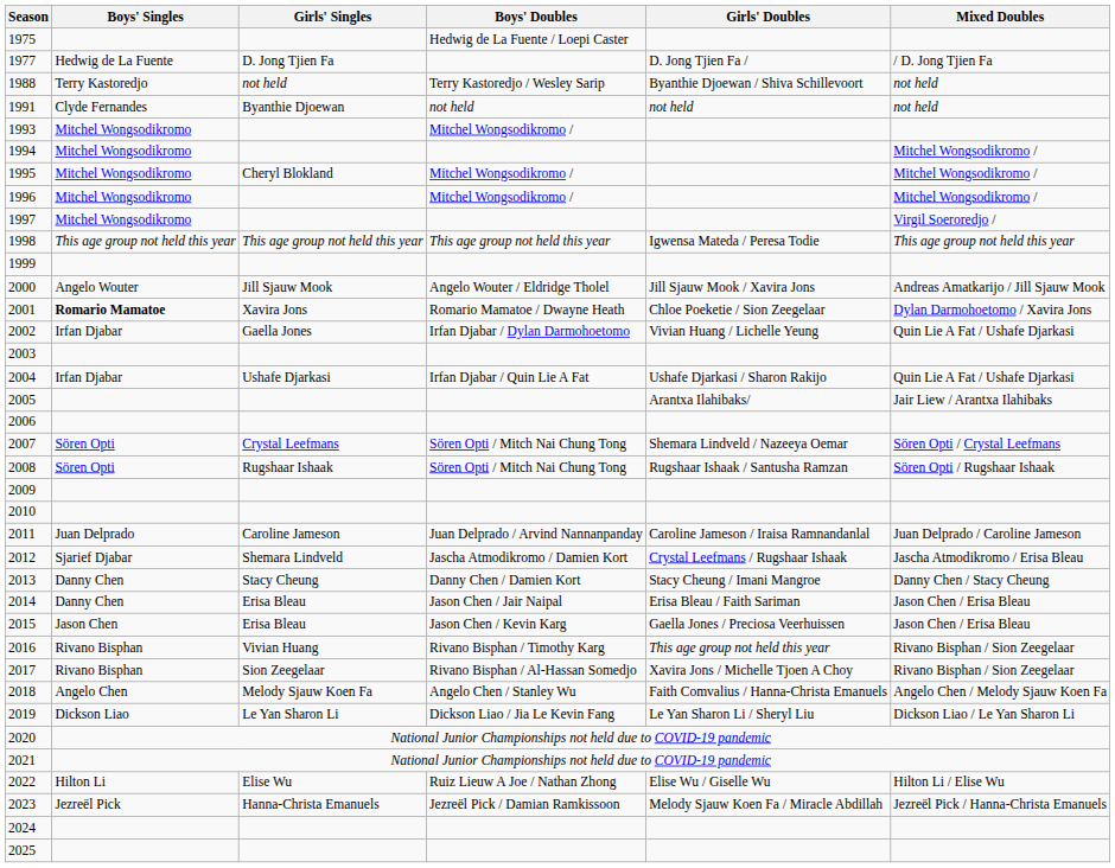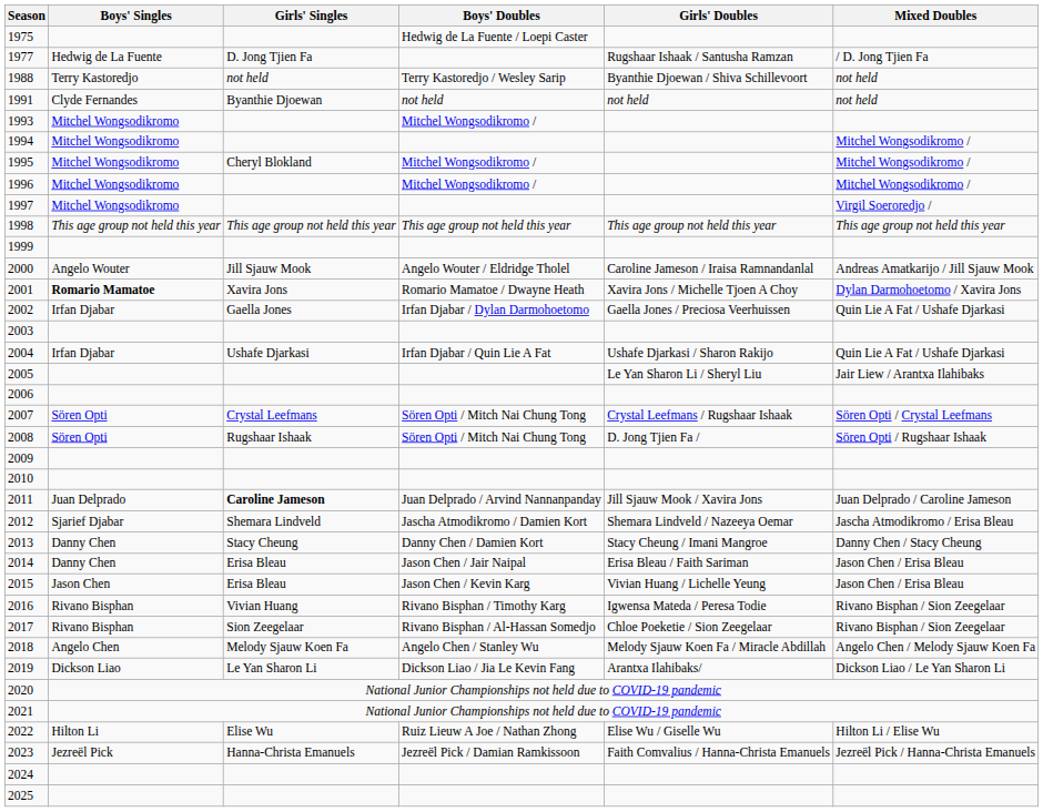 <table class=wikitable style="font-size:90%;">
 <tr>
 <th>Season</th>
 <th>Boys' Singles</th>
 <th>Girls' Singles</th>
 <th>Boys' Doubles</th>
 <th>Girls' Doubles</th>
 <th>Mixed Doubles</th>
 </tr>
 <tr>
 <td>1975</td>
 <td></td>
 <td></td>
 <td>Hedwig de La Fuente / Loepi Caster</td>
 <td></td>
 <td></td>
 </tr>
 <tr>
 <td>1977</td>
 <td>Hedwig de La Fuente</td>
 <td>D. Jong Tjien Fa</td>
 <td></td>
-<td>D. Jong Tjien Fa /</td>
+<td>Rugshaar Ishaak / Santusha Ramzan</td>
 <td>/ D. Jong Tjien Fa</td>
 </tr>
 <tr>
 <td>1988</td>
 <td>Terry Kastoredjo</td>
 <td><em>not held</em></td>
 <td>Terry Kastoredjo / Wesley Sarip</td>
 <td>Byanthie Djoewan / Shiva Schillevoort</td>
 <td><em>not held</em></td>
 </tr>
 <tr>
 <td>1991</td>
 <td>Clyde Fernandes</td>
 <td>Byanthie Djoewan</td>
 <td><em>not held</em></td>
 <td><em>not held</em></td>
 <td><em>not held</em></td>
 </tr>
 <tr>
 <td>1993</td>
 <td><a href='#'>Mitchel Wongsodikromo</a></td>
 <td></td>
 <td><a href='#'>Mitchel Wongsodikromo</a> /</td>
 <td></td>
 <td></td>
 </tr>
 <tr>
 <td>1994</td>
 <td><a href='#'>Mitchel Wongsodikromo</a></td>
 <td></td>
 <td></td>
 <td></td>
 <td><a href='#'>Mitchel Wongsodikromo</a> /</td>
 </tr>
 <tr>
 <td>1995</td>
 <td><a href='#'>Mitchel Wongsodikromo</a></td>
 <td>Cheryl Blokland</td>
 <td><a href='#'>Mitchel Wongsodikromo</a> /</td>
 <td></td>
 <td><a href='#'>Mitchel Wongsodikromo</a> /</td>
 </tr>
 <tr>
 <td>1996</td>
 <td><a href='#'>Mitchel Wongsodikromo</a></td>
 <td></td>
 <td><a href='#'>Mitchel Wongsodikromo</a> /</td>
 <td></td>
 <td><a href='#'>Mitchel Wongsodikromo</a> /</td>
 </tr>
 <tr>
 <td>1997</td>
 <td><a href='#'>Mitchel Wongsodikromo</a></td>
 <td></td>
 <td></td>
 <td></td>
 <td><a href='#'>Virgil Soeroredjo</a> /</td>
 </tr>
 <tr>
 <td>1998</td>
 <td><em>This age group not held this year</em></td>
 <td><em>This age group not held this year</em></td>
 <td><em>This age group not held this year</em></td>
-<td>Igwensa Mateda / Peresa Todie</td>
+<td><em>This age group not held this year</em></td>
 <td><em>This age group not held this year</em></td>
 </tr>
 <tr>
 <td>1999</td>
 <td></td>
 <td></td>
 <td></td>
 <td></td>
 <td></td>
 </tr>
 <tr>
 <td>2000</td>
 <td>Angelo Wouter</td>
 <td>Jill Sjauw Mook</td>
 <td>Angelo Wouter / Eldridge Tholel</td>
-<td>Jill Sjauw Mook / Xavira Jons</td>
+<td>Caroline Jameson / Iraisa Ramnandanlal</td>
 <td>Andreas Amatkarijo / Jill Sjauw Mook</td>
 </tr>
 <tr>
 <td>2001</td>
 <td><strong>Romario Mamatoe</strong></td>
 <td>Xavira Jons</td>
 <td>Romario Mamatoe / Dwayne Heath</td>
-<td>Chloe Poeketie / Sion Zeegelaar</td>
+<td>Xavira Jons / Michelle Tjoen A Choy</td>
 <td><a href='#'>Dylan Darmohoetomo</a> / Xavira Jons</td>
 </tr>
 <tr>
 <td>2002</td>
 <td>Irfan Djabar</td>
 <td>Gaella Jones</td>
 <td>Irfan Djabar / <a href='#'>Dylan Darmohoetomo</a></td>
-<td>Vivian Huang / Lichelle Yeung</td>
+<td>Gaella Jones / Preciosa Veerhuissen</td>
 <td>Quin Lie A Fat / Ushafe Djarkasi</td>
 </tr>
 <tr>
 <td>2003</td>
 <td></td>
 <td></td>
 <td></td>
 <td></td>
 <td></td>
 </tr>
 <tr>
 <td>2004</td>
 <td>Irfan Djabar</td>
 <td>Ushafe Djarkasi</td>
 <td>Irfan Djabar / Quin Lie A Fat</td>
 <td>Ushafe Djarkasi / Sharon Rakijo</td>
 <td>Quin Lie A Fat / Ushafe Djarkasi</td>
 </tr>
 <tr>
 <td>2005</td>
 <td></td>
 <td></td>
 <td></td>
-<td>Arantxa Ilahibaks/</td>
+<td>Le Yan Sharon Li / Sheryl Liu</td>
 <td>Jair Liew / Arantxa Ilahibaks</td>
 </tr>
 <tr>
 <td>2006</td>
 <td></td>
 <td></td>
 <td></td>
 <td></td>
 <td></td>
 </tr>
 <tr>
 <td>2007</td>
 <td><a href='#'>Sören Opti</a></td>
 <td><a href='#'>Crystal Leefmans</a></td>
 <td><a href='#'>Sören Opti</a> / Mitch Nai Chung Tong</td>
-<td>Shemara Lindveld / Nazeeya Oemar</td>
+<td><a href='#'>Crystal Leefmans</a> / Rugshaar Ishaak</td>
 <td><a href='#'>Sören Opti</a> / <a href='#'>Crystal Leefmans</a></td>
 </tr>
 <tr>
 <td>2008</td>
 <td><a href='#'>Sören Opti</a></td>
 <td>Rugshaar Ishaak</td>
 <td><a href='#'>Sören Opti</a>  / Mitch Nai Chung Tong</td>
-<td>Rugshaar Ishaak / Santusha Ramzan</td>
+<td>D. Jong Tjien Fa /</td>
 <td><a href='#'>Sören Opti</a>  / Rugshaar Ishaak</td>
 </tr>
 <tr>
 <td>2009</td>
 <td></td>
 <td></td>
 <td></td>
 <td></td>
 <td></td>
 </tr>
 <tr>
 <td>2010</td>
 <td></td>
 <td></td>
 <td></td>
 <td></td>
 <td></td>
 </tr>
 <tr>
 <td>2011</td>
 <td>Juan Delprado</td>
-<td>Caroline Jameson</td>
+<td><strong>Caroline Jameson</strong></td>
 <td>Juan Delprado / Arvind Nannanpanday</td>
-<td>Caroline Jameson / Iraisa Ramnandanlal</td>
+<td>Jill Sjauw Mook / Xavira Jons</td>
 <td>Juan Delprado / Caroline Jameson</td>
 </tr>
 <tr>
 <td>2012</td>
 <td>Sjarief Djabar</td>
 <td>Shemara Lindveld</td>
 <td>Jascha Atmodikromo / Damien Kort</td>
-<td><a href='#'>Crystal Leefmans</a> / Rugshaar Ishaak</td>
+<td>Shemara Lindveld / Nazeeya Oemar</td>
 <td>Jascha Atmodikromo / Erisa Bleau</td>
 </tr>
 <tr>
 <td>2013</td>
 <td>Danny Chen</td>
 <td>Stacy Cheung</td>
 <td>Danny Chen / Damien Kort</td>
 <td>Stacy Cheung / Imani Mangroe</td>
 <td>Danny Chen / Stacy Cheung</td>
 </tr>
 <tr>
 <td>2014</td>
 <td>Danny Chen</td>
 <td>Erisa Bleau</td>
 <td>Jason Chen / Jair Naipal</td>
 <td>Erisa Bleau / Faith Sariman</td>
 <td>Jason Chen / Erisa Bleau</td>
 </tr>
 <tr>
 <td>2015</td>
 <td>Jason Chen</td>
 <td>Erisa Bleau</td>
 <td>Jason Chen / Kevin Karg</td>
-<td>Gaella Jones / Preciosa Veerhuissen</td>
+<td>Vivian Huang / Lichelle Yeung</td>
 <td>Jason Chen / Erisa Bleau</td>
 </tr>
 <tr>
 <td>2016</td>
 <td>Rivano Bisphan</td>
 <td>Vivian Huang</td>
 <td>Rivano Bisphan / Timothy Karg</td>
-<td><em>This age group not held this year</em></td>
+<td>Igwensa Mateda / Peresa Todie</td>
 <td>Rivano Bisphan / Sion Zeegelaar</td>
 </tr>
 <tr>
 <td>2017</td>
 <td>Rivano Bisphan</td>
 <td>Sion Zeegelaar</td>
 <td>Rivano Bisphan / Al-Hassan Somedjo</td>
-<td>Xavira Jons / Michelle Tjoen A Choy</td>
+<td>Chloe Poeketie / Sion Zeegelaar</td>
 <td>Rivano Bisphan / Sion Zeegelaar</td>
 </tr>
 <tr>
 <td>2018</td>
 <td>Angelo Chen</td>
 <td>Melody Sjauw Koen Fa</td>
 <td>Angelo Chen / Stanley Wu</td>
-<td>Faith Comvalius / Hanna-Christa Emanuels</td>
+<td>Melody Sjauw Koen Fa / Miracle Abdillah</td>
 <td>Angelo Chen / Melody Sjauw Koen Fa</td>
 </tr>
 <tr>
 <td>2019</td>
 <td>Dickson Liao</td>
 <td>Le Yan Sharon Li</td>
 <td>Dickson Liao / Jia Le Kevin Fang</td>
-<td>Le Yan Sharon Li / Sheryl Liu</td>
+<td>Arantxa Ilahibaks/</td>
 <td>Dickson Liao / Le Yan Sharon Li</td>
 </tr>
 <tr>
 <td>2020</td>
 <td colspan=6 align=center><em>National Junior Championships not held due to <a href='#'>COVID-19 pandemic</a></em></td>
 </tr>
 <tr>
 <td>2021</td>
 <td colspan=6 align=center><em>National Junior Championships not held due to <a href='#'>COVID-19 pandemic</a></em></td>
 </tr>
 <tr>
 <td>2022</td>
 <td>Hilton Li</td>
 <td>Elise Wu</td>
 <td>Ruiz Lieuw A Joe / Nathan Zhong</td>
 <td>Elise Wu / Giselle Wu</td>
 <td>Hilton Li / Elise Wu</td>
 </tr>
 <tr>
 <td>2023</td>
 <td>Jezreёl Pick</td>
 <td>Hanna-Christa Emanuels</td>
 <td>Jezreёl Pick / Damian Ramkissoon</td>
-<td>Melody Sjauw Koen Fa / Miracle Abdillah</td>
+<td>Faith Comvalius / Hanna-Christa Emanuels</td>
 <td>Jezreёl Pick / Hanna-Christa Emanuels</td>
 </tr>
 <tr>
 <td>2024</td>
 <td></td>
 <td></td>
 <td></td>
 <td></td>
 <td></td>
 </tr>
 <tr>
 <td>2025</td>
 <td></td>
 <td></td>
 <td></td>
 <td></td>
 <td></td>
 </tr>
 </table>
